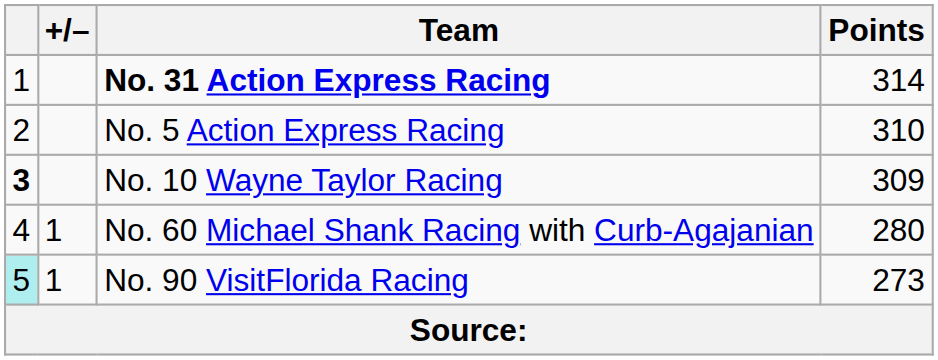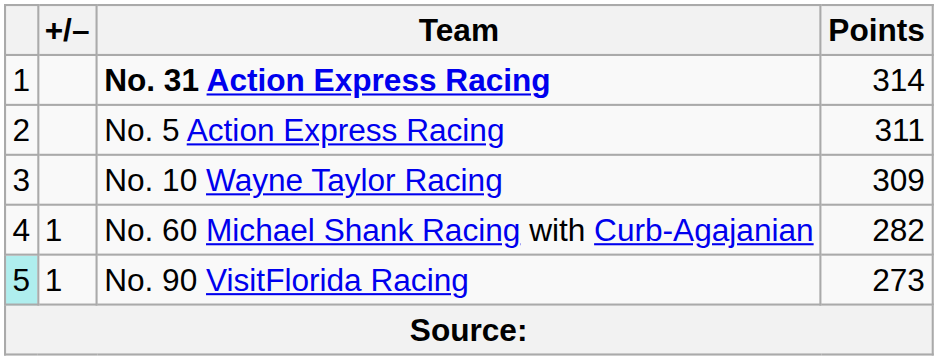 <table class="wikitable" style="font-size: 95%;">
 <tr>
 <th scope="col"></th>
 <th scope="col">+/–</th>
 <th scope="col">Team</th>
 <th scope="col">Points</th>
 </tr>
 <tr>
 <td align=center>1</td>
 <td align="left"></td>
 <td><strong> No. 31 <a href='#'>Action Express Racing</a></strong></td>
 <td align=right>314</td>
 </tr>
 <tr>
 <td align=center>2</td>
 <td align="left"></td>
 <td> No. 5 <a href='#'>Action Express Racing</a></td>
-<td align=right>310</td>
+<td align=right>311</td>
 </tr>
 <tr>
-<td align=center><strong>3</strong></td>
+<td align=center>3</td>
 <td align="left"></td>
 <td> No. 10 <a href='#'>Wayne Taylor Racing</a></td>
 <td align=right>309</td>
 </tr>
 <tr>
 <td align=center>4</td>
 <td align="left"> 1</td>
 <td> No. 60 <a href='#'>Michael Shank Racing</a> with <a href='#'>Curb-Agajanian</a></td>
-<td align=right>280</td>
+<td align=right>282</td>
 </tr>
 <tr>
 <td align=center style="background: paleturquoise;">5</td>
 <td align="left"> 1</td>
 <td> No. 90 <a href='#'>VisitFlorida Racing</a></td>
 <td align=right>273</td>
 </tr>
 <tr>
 <th colspan=5>Source:</th>
 </tr>
 </table>
